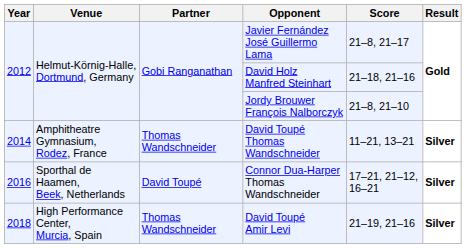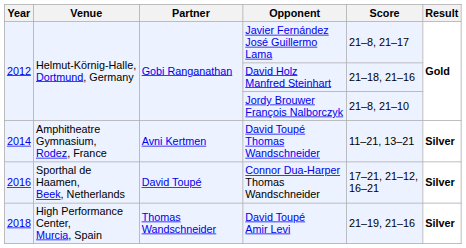 <table class="sortable wikitable" style="font-size: 90%;">
 <tr>
 <th>Year</th>
 <th>Venue</th>
 <th>Partner</th>
 <th>Opponent</th>
 <th>Score</th>
 <th>Result</th>
 </tr>
 <tr style="background:#ECF2FF">
 <td rowspan="3" align="center"><a href='#'>2012</a></td>
 <td rowspan="3" align="left">Helmut-Körnig-Halle,<br><a href='#'>Dortmund</a>, Germany</td>
 <td rowspan="3" align="left"> <a href='#'>Gobi Ranganathan</a></td>
 <td align="left"> <a href='#'>Javier Fernández</a> <br> <a href='#'>José Guillermo Lama</a></td>
 <td align="left">21–8, 21–17</td>
 <td rowspan="3" style="text-align:left; background:white"> <strong>Gold</strong></td>
 </tr>
 <tr style="background:#ECF2FF">
 <td align="left"> <a href='#'>David Holz</a> <br> <a href='#'>Manfred Steinhart</a></td>
 <td align="left">21–18, 21–16</td>
 </tr>
 <tr style="background:#ECF2FF">
 <td align="left"> <a href='#'>Jordy Brouwer</a> <br> <a href='#'>François Nalborczyk</a></td>
 <td align="left">21–8, 21–10</td>
 </tr>
 <tr style="background:#ECF2FF">
 <td align="center"><a href='#'>2014</a></td>
 <td align="left">Amphitheatre Gymnasium,<br><a href='#'>Rodez</a>, France</td>
-<td> <a href='#'>Thomas Wandschneider</a></td>
+<td> <a href='#'>Avni Kertmen</a></td>
 <td align="left"> <a href='#'>David Toupé</a> <br> <a href='#'>Thomas Wandschneider</a></td>
 <td align="left">11–21, 13–21</td>
 <td style="text-align:left; background:white"> <strong>Silver</strong></td>
 </tr>
 <tr style="background:#ECF2FF">
 <td align="center"><a href='#'>2016</a></td>
 <td align="left">Sporthal de Haamen,<br><a href='#'>Beek</a>, Netherlands</td>
 <td> <a href='#'>David Toupé</a></td>
 <td align="left"> <a href='#'>Connor Dua-Harper</a><br> Thomas Wandschneider</td>
 <td align="left">17–21, 21–12, 16–21</td>
 <td style="text-align:left; background:white"> <strong>Silver</strong></td>
 </tr>
 <tr style="background:#ECF2FF">
 <td align="center"><a href='#'>2018</a></td>
 <td align="left">High Performance Center,<br><a href='#'>Murcia</a>, Spain</td>
 <td> <a href='#'>Thomas Wandschneider</a></td>
 <td align="left"> <a href='#'>David Toupé</a><br> <a href='#'>Amir Levi</a></td>
 <td align="left">21–19, 21–16</td>
 <td style="text-align:left; background:white"> <strong>Silver</strong></td>
 </tr>
 </table>
